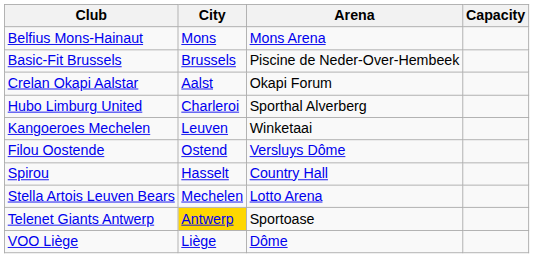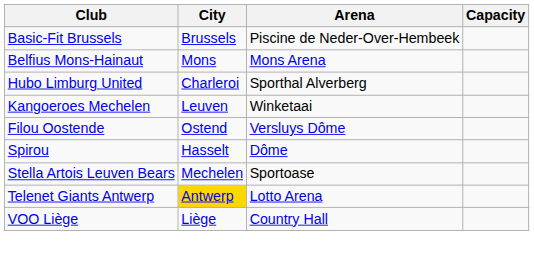 <table class="wikitable sortable">
 <tr>
 <th>Club</th>
 <th>City</th>
 <th>Arena</th>
 <th>Capacity</th>
 </tr>
 <tr>
-<td><a href='#'>Belfius Mons-Hainaut</a></td>
-<td><a href='#'>Mons</a></td>
-<td><a href='#'>Mons Arena</a></td>
-<td align=center></td>
-</tr>
-<tr>
 <td><a href='#'>Basic-Fit Brussels</a></td>
 <td><a href='#'>Brussels</a></td>
 <td>Piscine de Neder-Over-Hembeek</td>
 <td align=center></td>
 </tr>
 <tr>
-<td><a href='#'>Crelan Okapi Aalstar</a></td>
-<td><a href='#'>Aalst</a></td>
-<td>Okapi Forum</td>
+<td><a href='#'>Belfius Mons-Hainaut</a></td>
+<td><a href='#'>Mons</a></td>
+<td><a href='#'>Mons Arena</a></td>
 <td align=center></td>
 </tr>
 <tr>
 <td><a href='#'>Hubo Limburg United</a></td>
 <td><a href='#'>Charleroi</a></td>
 <td>Sporthal Alverberg</td>
 <td align=center></td>
 </tr>
 <tr>
 <td><a href='#'>Kangoeroes Mechelen</a></td>
 <td><a href='#'>Leuven</a></td>
 <td>Winketaai</td>
 <td align=center></td>
 </tr>
 <tr>
 <td><a href='#'>Filou Oostende</a></td>
 <td><a href='#'>Ostend</a></td>
 <td><a href='#'>Versluys Dôme</a></td>
 <td align=center></td>
 </tr>
 <tr>
 <td><a href='#'>Spirou</a></td>
 <td><a href='#'>Hasselt</a></td>
-<td><a href='#'>Country Hall</a></td>
+<td><a href='#'>Dôme</a></td>
 <td align=center></td>
 </tr>
 <tr>
 <td><a href='#'>Stella Artois Leuven Bears</a></td>
 <td><a href='#'>Mechelen</a></td>
-<td><a href='#'>Lotto Arena</a></td>
+<td>Sportoase</td>
 <td align=center></td>
 </tr>
 <tr>
 <td><a href='#'>Telenet Giants Antwerp</a></td>
 <td style="background: gold;"><a href='#'>Antwerp</a></td>
-<td>Sportoase</td>
+<td><a href='#'>Lotto Arena</a></td>
 <td align=center></td>
 </tr>
 <tr>
 <td><a href='#'>VOO Liège</a></td>
 <td><a href='#'>Liège</a></td>
-<td><a href='#'>Dôme</a></td>
+<td><a href='#'>Country Hall</a></td>
 <td align=center></td>
 </tr>
 </table>
